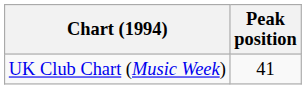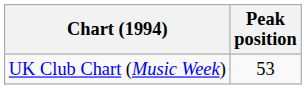 <table class="wikitable sortable">
 <tr>
 <th style="text-align:center;">Chart (1994)</th>
 <th style="text-align:center;">Peak<br>position</th>
 </tr>
 <tr>
 <td align="left"><a href='#'>UK Club Chart</a> (<em><a href='#'>Music Week</a></em>)</td>
-<td style="text-align:center;">41</td>
+<td style="text-align:center;">53</td>
 </tr>
 </table>
